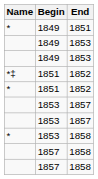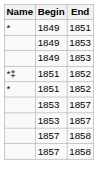 <table class="wikitable sortable">
 <tr>
 <th>Name</th>
 <th>Begin</th>
 <th>End</th>
 </tr>
 <tr>
 <td>*</td>
 <td>1849</td>
 <td>1851</td>
 </tr>
 <tr>
 <td></td>
 <td>1849</td>
 <td>1853</td>
 </tr>
 <tr>
 <td></td>
 <td>1849</td>
 <td>1853</td>
 </tr>
 <tr>
 <td>*‡</td>
 <td>1851</td>
 <td>1852</td>
 </tr>
 <tr>
 <td>*</td>
 <td>1851</td>
 <td>1852</td>
 </tr>
 <tr>
 <td></td>
 <td>1853</td>
 <td>1857</td>
 </tr>
 <tr>
 <td></td>
 <td>1853</td>
 <td>1857</td>
 </tr>
 <tr>
-<td>*</td>
-<td>1853</td>
-<td>1858</td>
-</tr>
-<tr>
 <td></td>
 <td>1857</td>
 <td>1858</td>
 </tr>
 <tr>
 <td></td>
 <td>1857</td>
 <td>1858</td>
 </tr>
 </table>
